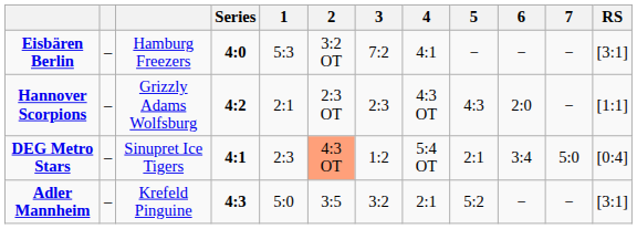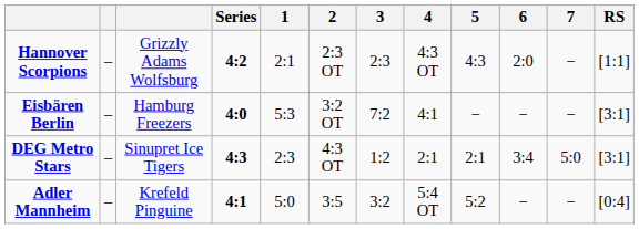 <table class="wikitable" width="100%">
 <tr style="background-color:#e0e0e0;">
 <th style="width:15%;"></th>
 <th style="width:2.5%;"></th>
 <th style="width:15%;"></th>
 <th style="width:7%;">Series</th>
 <th style="width:7.5%;">1</th>
 <th style="width:7.5%;">2</th>
 <th style="width:7.5%;">3</th>
 <th style="width:7.5%;">4</th>
 <th style="width:7.5%;">5</th>
 <th style="width:7.5%;">6</th>
 <th style="width:7.5%;">7</th>
 <th style="width:5%;">RS</th>
 </tr>
 <tr align="center">
+<td><strong><a href='#'>Hannover Scorpions</a></strong></td>
+<td>–</td>
+<td><a href='#'>Grizzly Adams Wolfsburg</a></td>
+<td align="center"><strong>4:2</strong></td>
+<td>2:1</td>
+<td>2:3 OT</td>
+<td>2:3</td>
+<td>4:3 OT</td>
+<td>4:3</td>
+<td>2:0</td>
+<td>−</td>
+<td>[1:1]</td>
+</tr>
+<tr align="center">
 <td><strong><a href='#'>Eisbären Berlin</a></strong></td>
 <td>–</td>
 <td><a href='#'>Hamburg Freezers</a></td>
 <td align="center"><strong>4:0</strong></td>
 <td>5:3</td>
 <td>3:2 OT</td>
 <td>7:2</td>
 <td>4:1</td>
 <td>−</td>
 <td>−</td>
 <td>−</td>
 <td>[3:1]</td>
 </tr>
 <tr align="center">
-<td><strong><a href='#'>Hannover Scorpions</a></strong></td>
-<td>–</td>
-<td><a href='#'>Grizzly Adams Wolfsburg</a></td>
-<td align="center"><strong>4:2</strong></td>
-<td>2:1</td>
-<td>2:3 OT</td>
-<td>2:3</td>
-<td>4:3 OT</td>
-<td>4:3</td>
-<td>2:0</td>
-<td>−</td>
-<td>[1:1]</td>
-</tr>
-<tr align="center">
 <td><strong><a href='#'>DEG Metro Stars</a></strong></td>
 <td>–</td>
 <td><a href='#'>Sinupret Ice Tigers</a></td>
-<td align="center"><strong>4:1</strong></td>
+<td align="center"><strong>4:3</strong></td>
 <td>2:3</td>
-<td style="background: lightsalmon;">4:3 OT</td>
+<td>4:3 OT</td>
 <td>1:2</td>
-<td>5:4 OT</td>
+<td>2:1</td>
 <td>2:1</td>
 <td>3:4</td>
 <td>5:0</td>
-<td>[0:4]</td>
+<td>[3:1]</td>
 </tr>
 <tr align="center">
 <td><strong><a href='#'>Adler Mannheim</a></strong></td>
 <td>–</td>
 <td><a href='#'>Krefeld Pinguine</a></td>
-<td align="center"><strong>4:3</strong></td>
+<td align="center"><strong>4:1</strong></td>
 <td>5:0</td>
 <td>3:5</td>
 <td>3:2</td>
-<td>2:1</td>
+<td>5:4 OT</td>
 <td>5:2</td>
 <td>−</td>
 <td>−</td>
-<td>[3:1]</td>
+<td>[0:4]</td>
 </tr>
 </table>
